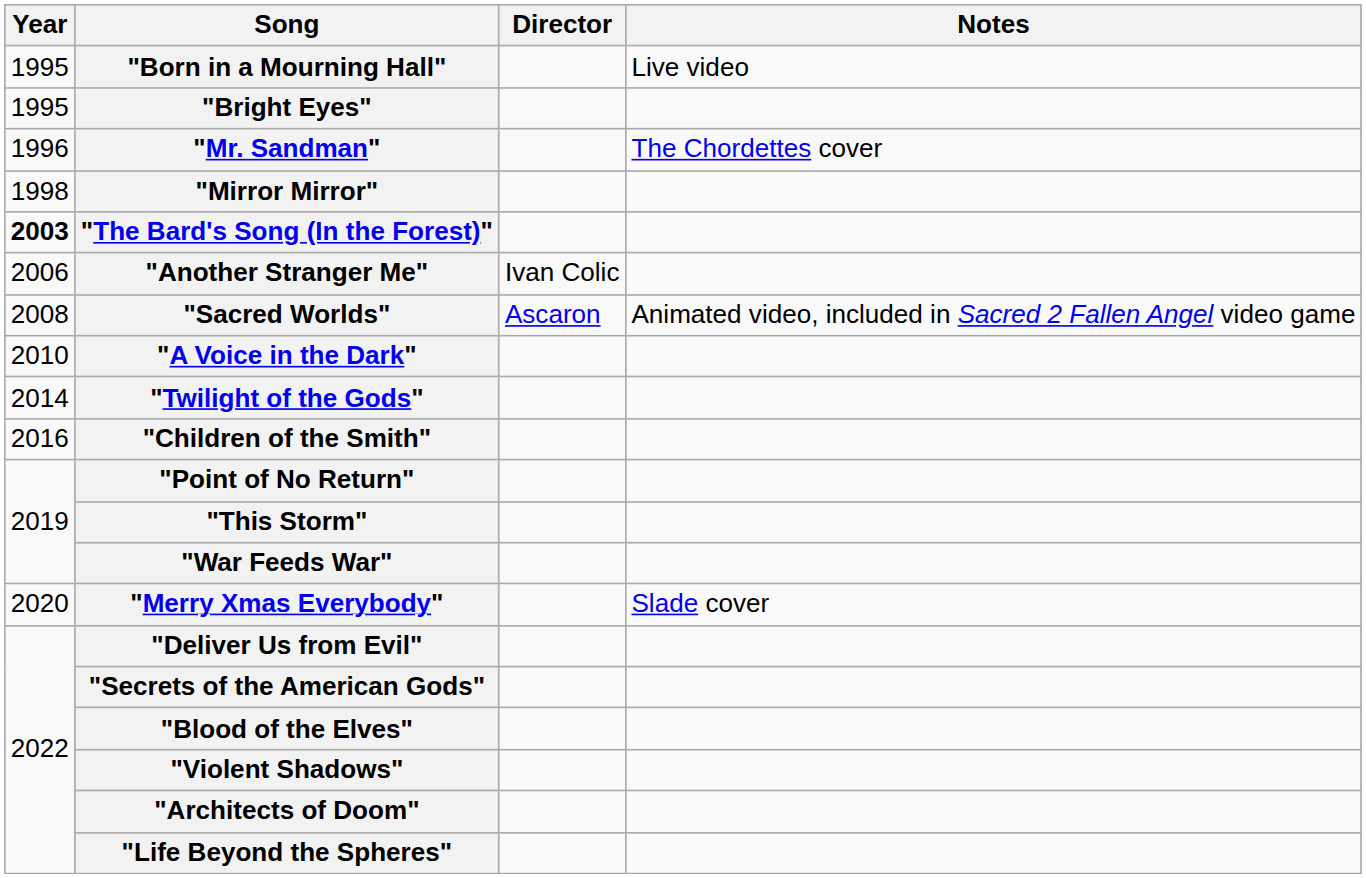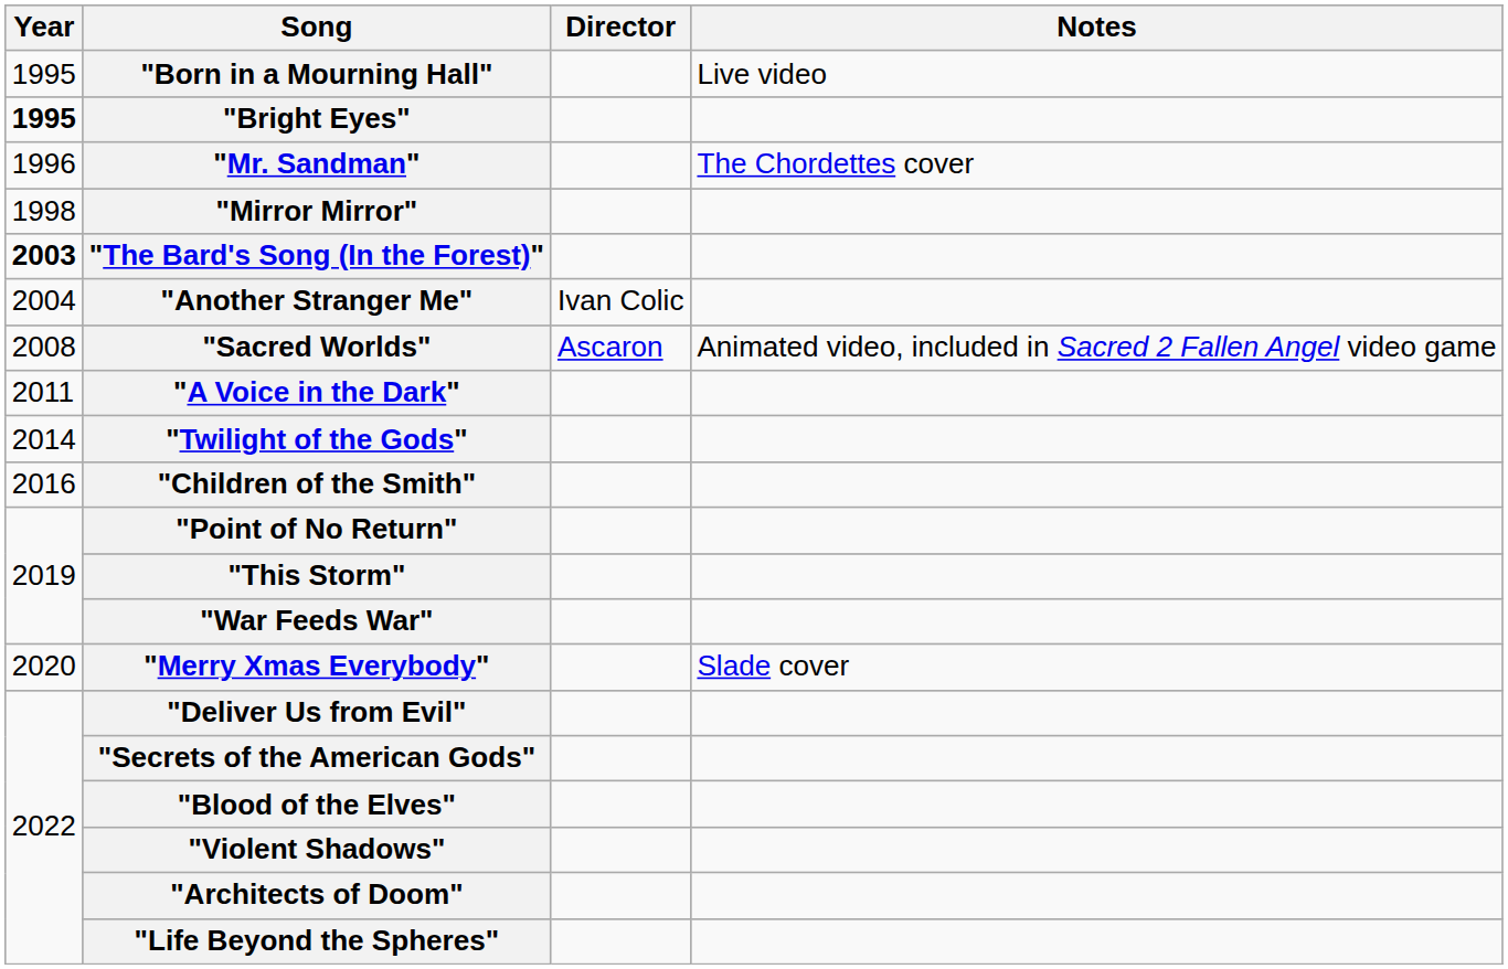 <table class="wikitable plainrowheaders">
 <tr>
 <th scope="col">Year</th>
 <th scope="col">Song</th>
 <th scope="col">Director</th>
 <th scope="col">Notes</th>
 </tr>
 <tr>
 <td>1995</td>
 <th scope="row">"Born in a Mourning Hall"</th>
 <td></td>
 <td>Live video</td>
 </tr>
 <tr>
-<td>1995</td>
+<td><strong>1995</strong></td>
 <th scope="row">"Bright Eyes"</th>
 <td></td>
 <td></td>
 </tr>
 <tr>
 <td>1996</td>
 <th scope="row">"<a href='#'>Mr. Sandman</a>"</th>
 <td></td>
 <td><a href='#'>The Chordettes</a> cover</td>
 </tr>
 <tr>
 <td>1998</td>
 <th scope="row">"Mirror Mirror"</th>
 <td></td>
 <td></td>
 </tr>
 <tr>
 <td><strong>2003</strong></td>
 <th scope="row">"<a href='#'>The Bard's Song (In the Forest)</a>"</th>
 <td></td>
 <td></td>
 </tr>
 <tr>
-<td>2006</td>
+<td>2004</td>
 <th scope="row">"Another Stranger Me"</th>
 <td>Ivan Colic</td>
 <td></td>
 </tr>
 <tr>
 <td>2008</td>
 <th scope="row">"Sacred Worlds"</th>
 <td><a href='#'>Ascaron</a></td>
 <td>Animated video, included in <em><a href='#'>Sacred 2 Fallen Angel</a></em> video game</td>
 </tr>
 <tr>
-<td>2010</td>
+<td>2011</td>
 <th scope="row">"<a href='#'>A Voice in the Dark</a>"</th>
 <td></td>
 <td></td>
 </tr>
 <tr>
 <td>2014</td>
 <th scope="row">"<a href='#'>Twilight of the Gods</a>"</th>
 <td></td>
 <td></td>
 </tr>
 <tr>
 <td>2016</td>
 <th scope="row">"Children of the Smith"</th>
 <td></td>
 <td></td>
 </tr>
 <tr>
 <td rowspan="3">2019</td>
 <th scope="row">"Point of No Return"</th>
 <td></td>
 <td></td>
 </tr>
 <tr>
 <th scope="row">"This Storm"</th>
 <td></td>
 <td></td>
 </tr>
 <tr>
 <th scope="row">"War Feeds War"</th>
 <td></td>
 </tr>
 <tr>
 <td>2020</td>
 <th scope="row">"<a href='#'>Merry Xmas Everybody</a>"</th>
 <td></td>
 <td><a href='#'>Slade</a> cover</td>
 </tr>
 <tr>
 <td rowspan="6">2022</td>
 <th scope="row">"Deliver Us from Evil"</th>
 <td></td>
 <td></td>
 </tr>
 <tr>
 <th scope="row">"Secrets of the American Gods"</th>
 <td></td>
 <td></td>
 </tr>
 <tr>
 <th scope="row">"Blood of the Elves"</th>
 <td></td>
 <td></td>
 </tr>
 <tr>
 <th scope="row">"Violent Shadows"</th>
 <td></td>
 <td></td>
 </tr>
 <tr>
 <th scope="row">"Architects of Doom"</th>
 <td></td>
 <td></td>
 </tr>
 <tr>
 <th scope="row">"Life Beyond the Spheres"</th>
 <td></td>
 <td></td>
 </tr>
 </table>
